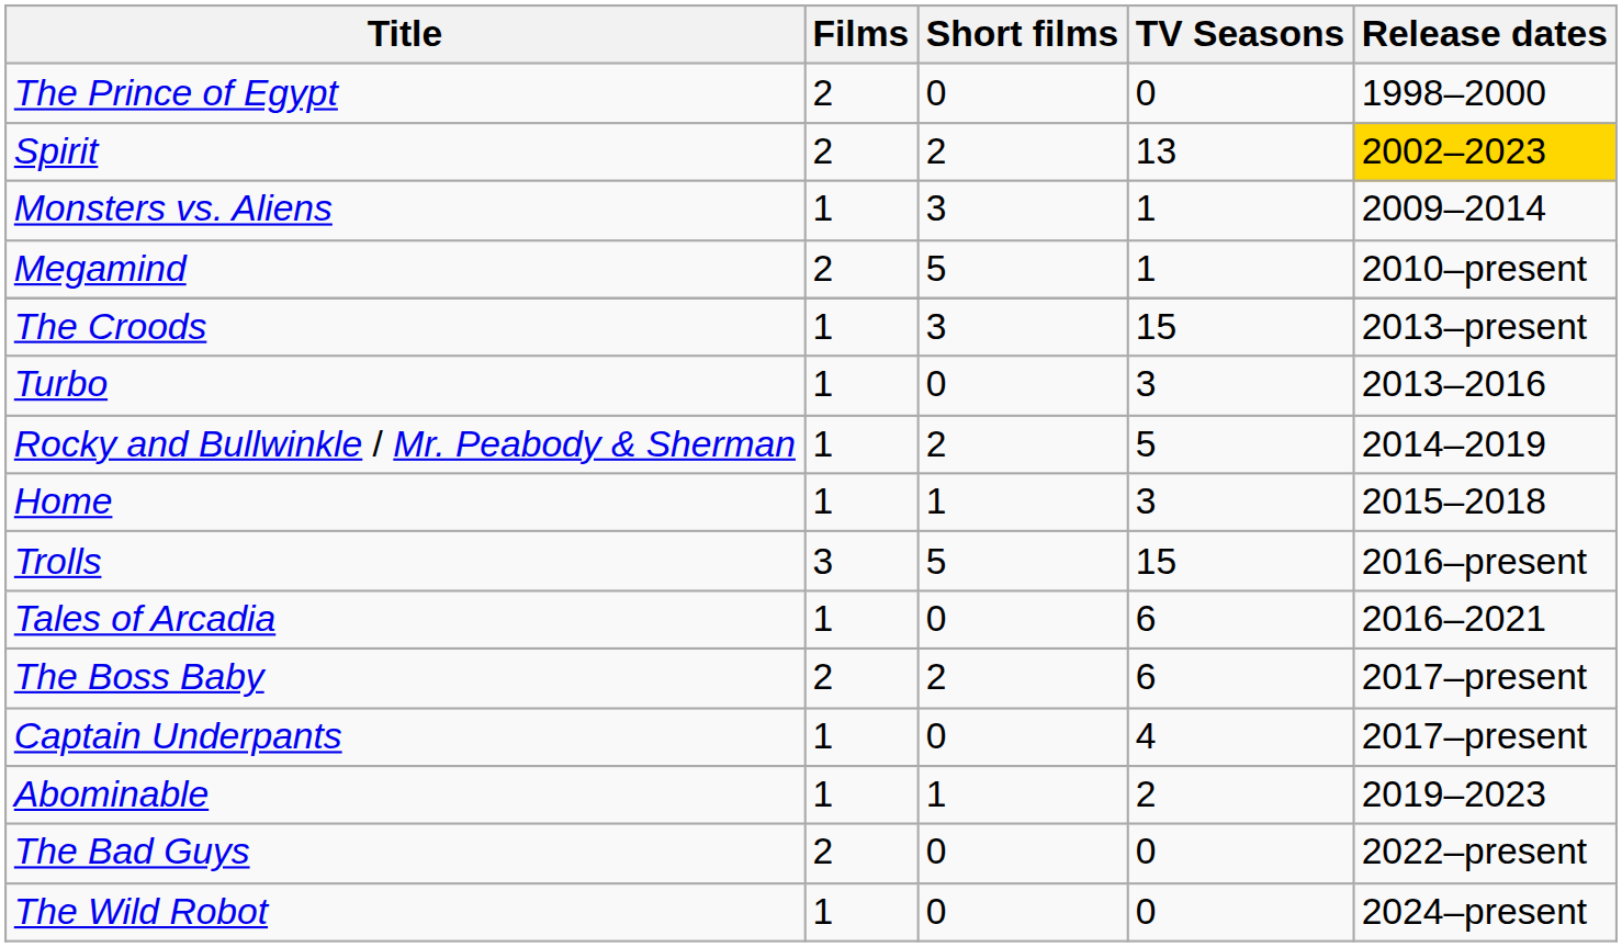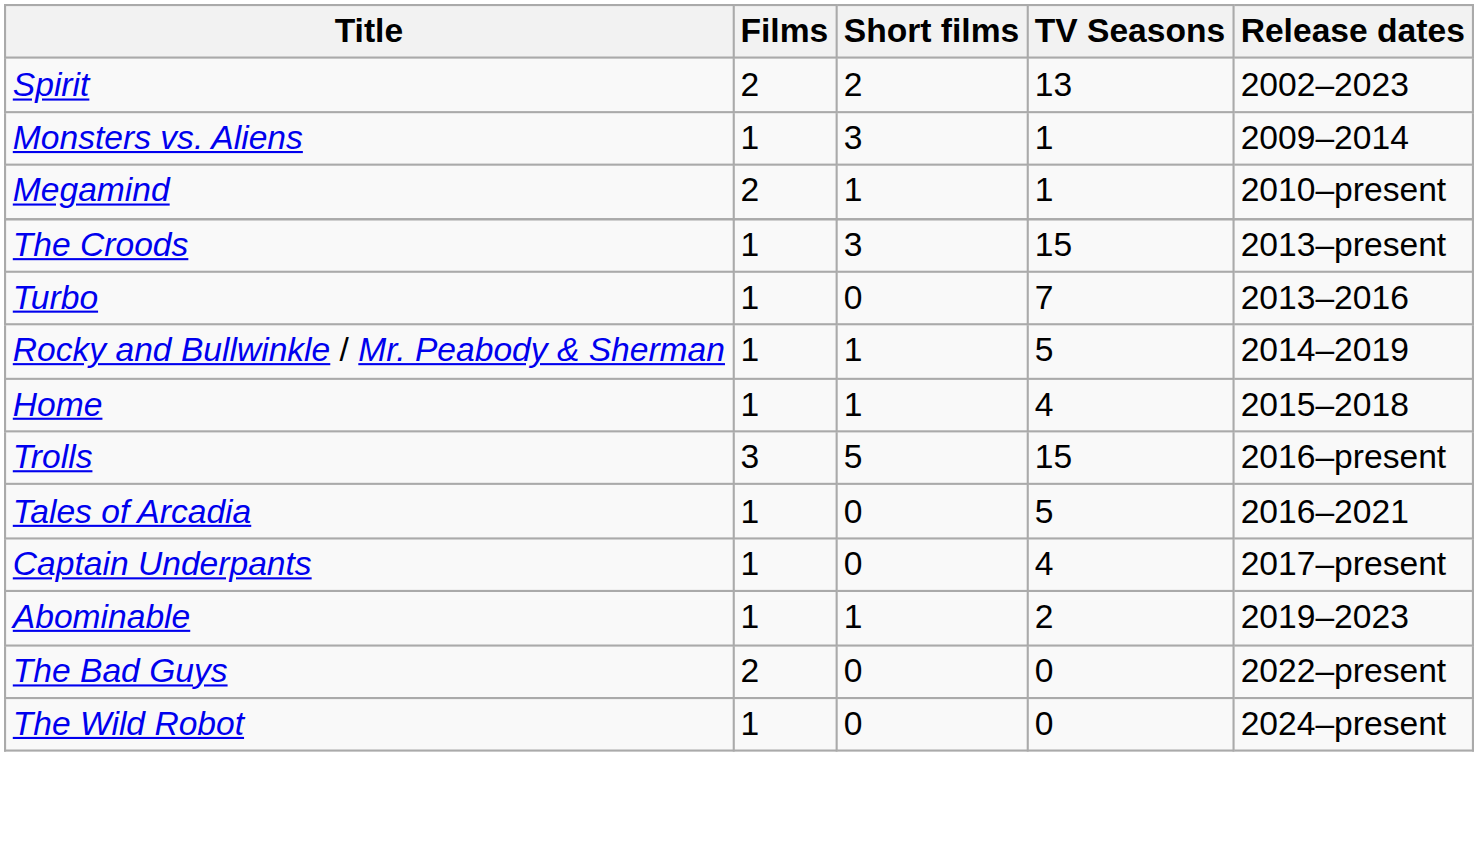 <table class=wikitable sortable>
 <tr>
 <th>Title</th>
 <th>Films</th>
 <th>Short films</th>
 <th>TV Seasons</th>
 <th>Release dates</th>
 </tr>
 <tr>
-<td><em><a href='#'>The Prince of Egypt</a></em></td>
-<td>2</td>
-<td>0</td>
-<td>0</td>
-<td>1998–2000</td>
-</tr>
-<tr>
 <td><em><a href='#'>Spirit</a></em></td>
 <td>2</td>
 <td>2</td>
 <td>13</td>
-<td style="background: gold;">2002–2023</td>
+<td>2002–2023</td>
 </tr>
 <tr>
 <td><em><a href='#'>Monsters vs. Aliens</a></em></td>
 <td>1</td>
 <td>3</td>
 <td>1</td>
 <td>2009–2014</td>
 </tr>
 <tr>
 <td><em><a href='#'>Megamind</a></em></td>
 <td>2</td>
-<td>5</td>
+<td>1</td>
 <td>1</td>
 <td>2010–present</td>
 </tr>
 <tr>
 </tr>
 <tr>
 <td><em><a href='#'>The Croods</a></em></td>
 <td>1</td>
 <td>3</td>
 <td>15</td>
 <td>2013–present</td>
 </tr>
 <tr>
 <td><em><a href='#'>Turbo</a></em></td>
 <td>1</td>
 <td>0</td>
-<td>3</td>
+<td>7</td>
 <td>2013–2016</td>
 </tr>
 <tr>
 <td><em><a href='#'>Rocky and Bullwinkle</a></em> / <em><a href='#'>Mr. Peabody & Sherman</a></em></td>
 <td>1</td>
-<td>2</td>
+<td>1</td>
 <td>5</td>
 <td>2014–2019</td>
 </tr>
 <tr>
 <td><em><a href='#'>Home</a></em></td>
 <td>1</td>
 <td>1</td>
-<td>3</td>
+<td>4</td>
 <td>2015–2018</td>
 </tr>
 <tr>
 <td><em><a href='#'>Trolls</a></em></td>
 <td>3</td>
 <td>5</td>
 <td>15</td>
 <td>2016–present</td>
 </tr>
 <tr>
 <td><em><a href='#'>Tales of Arcadia</a></em></td>
 <td>1</td>
 <td>0</td>
-<td>6</td>
+<td>5</td>
 <td>2016–2021</td>
-</tr>
-<tr>
-<td><em><a href='#'>The Boss Baby</a></em></td>
-<td>2</td>
-<td>2</td>
-<td>6</td>
-<td>2017–present</td>
 </tr>
 <tr>
 <td><em><a href='#'>Captain Underpants</a></em></td>
 <td>1</td>
 <td>0</td>
 <td>4</td>
 <td>2017–present</td>
 </tr>
 <tr>
 <td><em><a href='#'>Abominable</a></em></td>
 <td>1</td>
 <td>1</td>
 <td>2</td>
 <td>2019–2023</td>
 </tr>
 <tr>
 <td><em><a href='#'>The Bad Guys</a></em></td>
 <td>2</td>
 <td>0</td>
 <td>0</td>
 <td>2022–present</td>
 </tr>
 <tr>
 <td><em><a href='#'>The Wild Robot</a></em></td>
 <td>1</td>
 <td>0</td>
 <td>0</td>
 <td>2024–present</td>
 </tr>
 </table>
